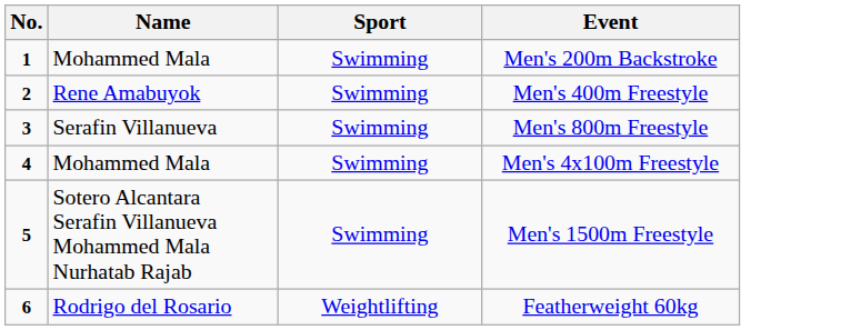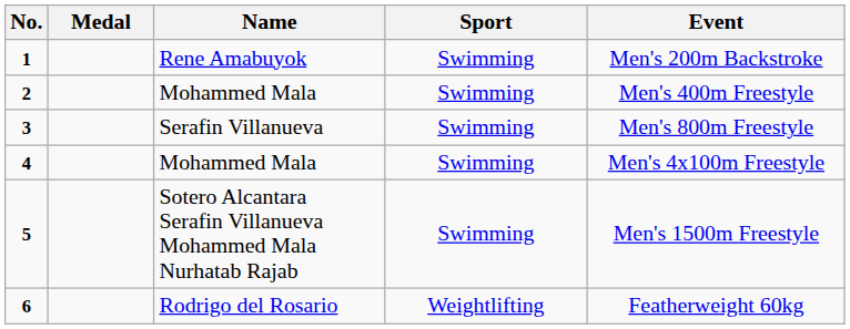 <table class="wikitable" style="font-size:100%; text-align:center;">
 <tr>
 <th width="10">No.</th>
+<th width="70">Medal</th>
 <th width="160">Name</th>
 <th width="140">Sport</th>
 <th width="180">Event</th>
 </tr>
 <tr>
 <td><small><strong>1</strong></small></td>
-<td align=left>Mohammed Mala</td>
+<td></td>
+<td align=left><a href='#'>Rene Amabuyok</a></td>
 <td> <a href='#'>Swimming</a></td>
 <td><a href='#'>Men's 200m Backstroke</a></td>
 </tr>
 <tr>
 <td><small><strong>2</strong></small></td>
-<td align=left><a href='#'>Rene Amabuyok</a></td>
+<td></td>
+<td align=left>Mohammed Mala</td>
 <td> <a href='#'>Swimming</a></td>
 <td><a href='#'>Men's 400m Freestyle</a></td>
 </tr>
 <tr>
 <td><small><strong>3</strong></small></td>
+<td></td>
 <td align=left>Serafin Villanueva</td>
 <td> <a href='#'>Swimming</a></td>
 <td><a href='#'>Men's 800m Freestyle</a></td>
 </tr>
 <tr>
 <td><small><strong>4</strong></small></td>
+<td></td>
 <td align=left>Mohammed Mala</td>
 <td> <a href='#'>Swimming</a></td>
 <td><a href='#'>Men's 4x100m Freestyle</a></td>
 </tr>
 <tr>
 <td><small><strong>5</strong></small></td>
+<td></td>
 <td align=left>Sotero Alcantara<br>Serafin Villanueva<br>Mohammed Mala<br>Nurhatab Rajab</td>
 <td> <a href='#'>Swimming</a></td>
 <td><a href='#'>Men's 1500m Freestyle</a></td>
 </tr>
 <tr>
 <td><small><strong>6</strong></small></td>
+<td></td>
 <td align=left><a href='#'>Rodrigo del Rosario</a></td>
 <td> <a href='#'>Weightlifting</a></td>
 <td><a href='#'>Featherweight 60kg</a></td>
 </tr>
 </table>
